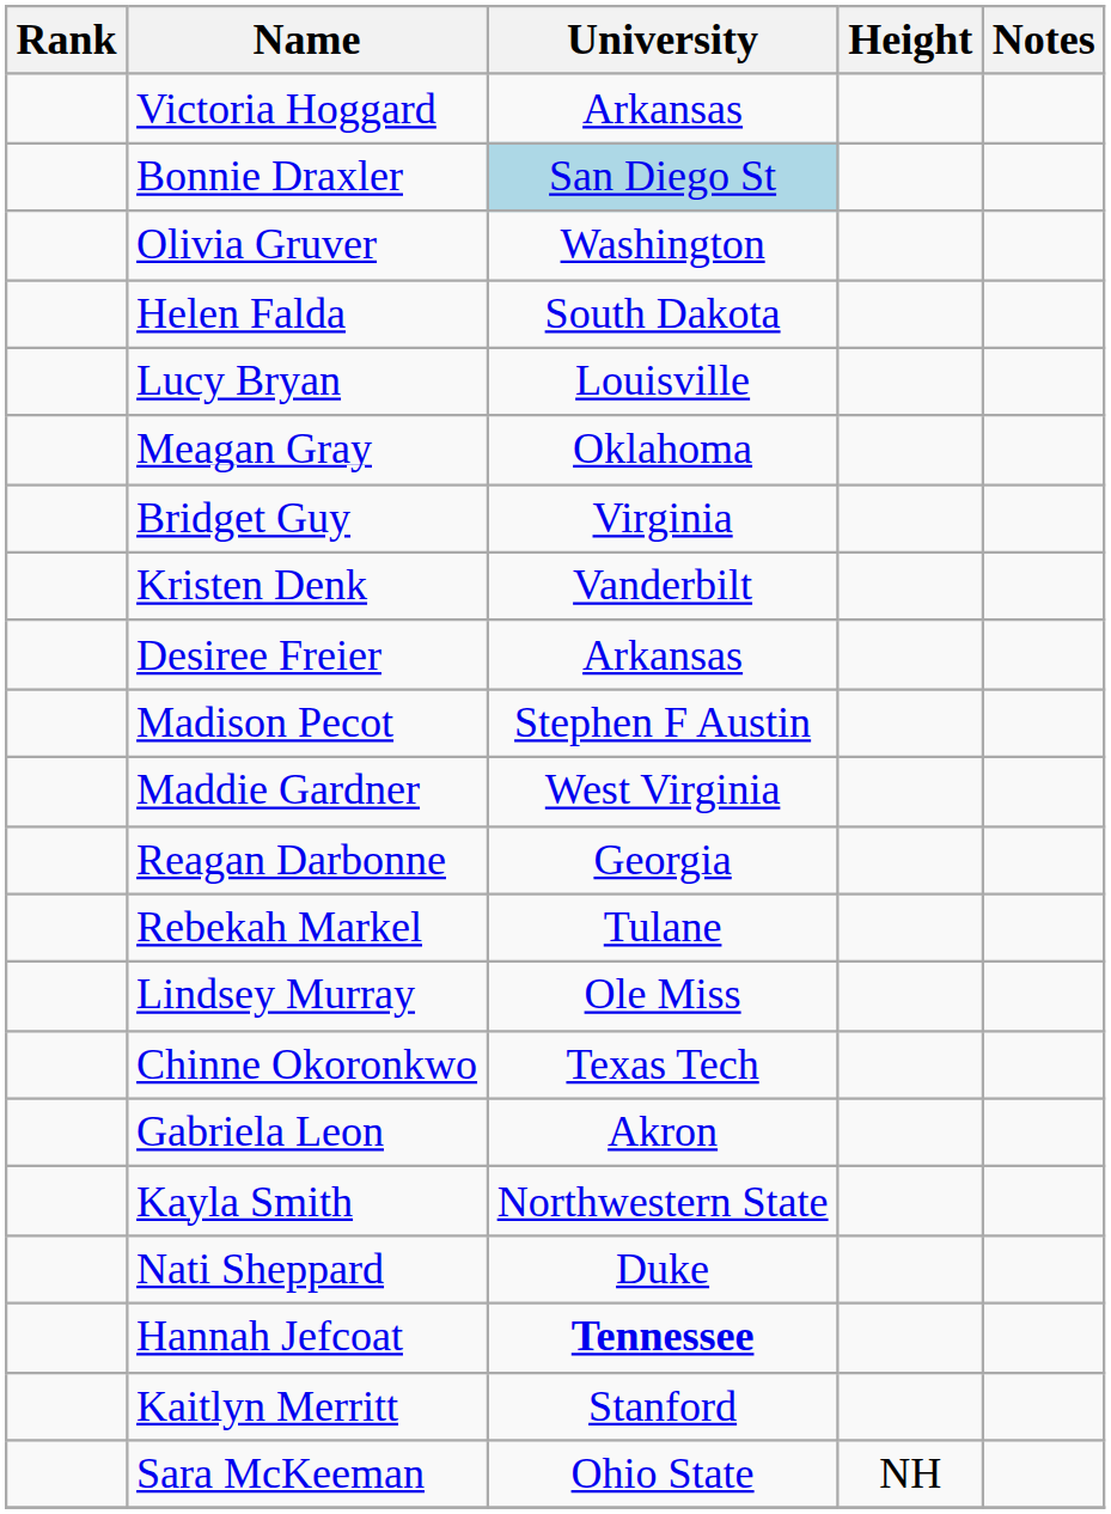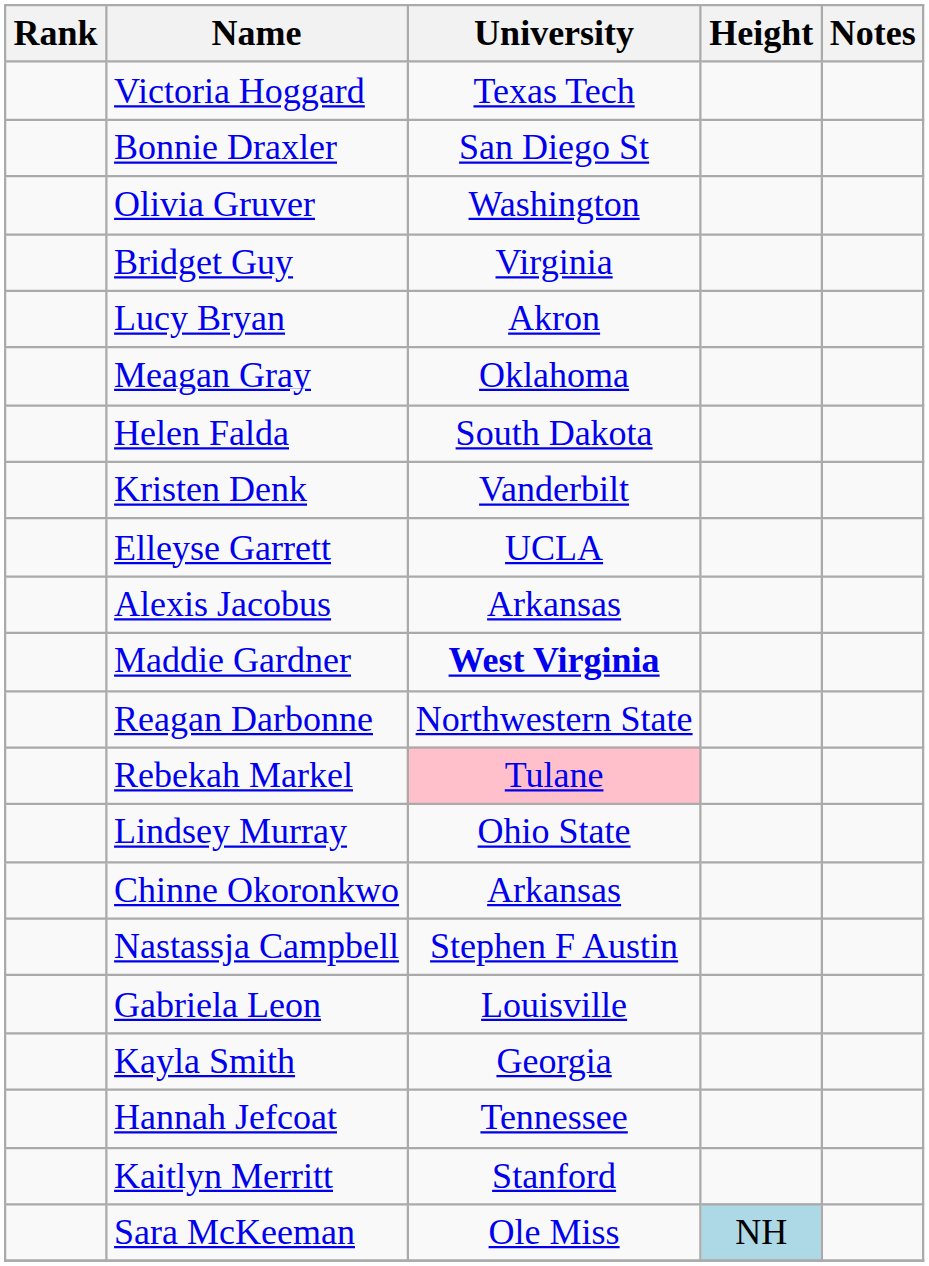 <table class="wikitable sortable" style="text-align:center">
 <tr>
 <th>Rank</th>
 <th>Name</th>
 <th>University</th>
 <th>Height</th>
 <th>Notes</th>
 </tr>
 <tr>
 <td></td>
 <td align=left> <a href='#'>Victoria Hoggard</a></td>
-<td><a href='#'>Arkansas</a></td>
+<td><a href='#'>Texas Tech</a></td>
 <td></td>
 <td></td>
 </tr>
 <tr>
 <td></td>
 <td align=left> <a href='#'>Bonnie Draxler</a></td>
-<td style="background: lightblue;"><a href='#'>San Diego St</a></td>
+<td><a href='#'>San Diego St</a></td>
 <td></td>
 <td></td>
 </tr>
 <tr>
 <td></td>
 <td align=left> <a href='#'>Olivia Gruver</a></td>
 <td><a href='#'>Washington</a></td>
 <td></td>
 <td></td>
 </tr>
 <tr>
 <td></td>
-<td align=left> <a href='#'>Helen Falda</a></td>
-<td><a href='#'>South Dakota</a></td>
+<td align=left> <a href='#'>Bridget Guy</a></td>
+<td><a href='#'>Virginia</a></td>
 <td></td>
 <td></td>
 </tr>
 <tr>
 <td></td>
 <td align=left> <a href='#'>Lucy Bryan</a></td>
-<td><a href='#'>Louisville</a></td>
+<td><a href='#'>Akron</a></td>
 <td></td>
 <td></td>
 </tr>
 <tr>
 <td></td>
 <td align=left> <a href='#'>Meagan Gray</a></td>
 <td><a href='#'>Oklahoma</a></td>
 <td></td>
 <td></td>
 </tr>
 <tr>
 <td></td>
-<td align=left> <a href='#'>Bridget Guy</a></td>
-<td><a href='#'>Virginia</a></td>
+<td align=left> <a href='#'>Helen Falda</a></td>
+<td><a href='#'>South Dakota</a></td>
 <td></td>
 <td></td>
 </tr>
 <tr>
 <td></td>
 <td align=left> <a href='#'>Kristen Denk</a></td>
 <td><a href='#'>Vanderbilt</a></td>
 <td></td>
 <td></td>
 </tr>
 <tr>
 <td></td>
-<td align=left> <a href='#'>Desiree Freier</a></td>
+<td align=left> <a href='#'>Elleyse Garrett</a></td>
+<td><a href='#'>UCLA</a></td>
+<td></td>
+<td></td>
+</tr>
+<tr>
+<td></td>
+<td align=left> <a href='#'>Alexis Jacobus</a></td>
 <td><a href='#'>Arkansas</a></td>
 <td></td>
 <td></td>
 </tr>
 <tr>
 <td></td>
-<td align=left> <a href='#'>Madison Pecot</a></td>
+<td align=left> <a href='#'>Maddie Gardner</a></td>
+<td><strong><a href='#'>West Virginia</a></strong></td>
+<td></td>
+<td></td>
+</tr>
+<tr>
+<td></td>
+<td align=left> <a href='#'>Reagan Darbonne</a></td>
+<td><a href='#'>Northwestern State</a></td>
+<td></td>
+<td></td>
+</tr>
+<tr>
+<td></td>
+<td align=left> <a href='#'>Rebekah Markel</a></td>
+<td style="background: pink;"><a href='#'>Tulane</a></td>
+<td></td>
+<td></td>
+</tr>
+<tr>
+<td></td>
+<td align=left> <a href='#'>Lindsey Murray</a></td>
+<td><a href='#'>Ohio State</a></td>
+<td></td>
+<td></td>
+</tr>
+<tr>
+<td></td>
+<td align=left> <a href='#'>Chinne Okoronkwo</a></td>
+<td><a href='#'>Arkansas</a></td>
+<td></td>
+<td></td>
+</tr>
+<tr>
+<td></td>
+<td align=left> <a href='#'>Nastassja Campbell</a></td>
 <td><a href='#'>Stephen F Austin</a></td>
 <td></td>
 <td></td>
 </tr>
 <tr>
 <td></td>
-<td align=left> <a href='#'>Maddie Gardner</a></td>
-<td><a href='#'>West Virginia</a></td>
+<td align=left> <a href='#'>Gabriela Leon</a></td>
+<td><a href='#'>Louisville</a></td>
 <td></td>
 <td></td>
 </tr>
 <tr>
 <td></td>
-<td align=left> <a href='#'>Reagan Darbonne</a></td>
+<td align=left> <a href='#'>Kayla Smith</a></td>
 <td><a href='#'>Georgia</a></td>
 <td></td>
 <td></td>
 </tr>
 <tr>
 <td></td>
-<td align=left> <a href='#'>Rebekah Markel</a></td>
-<td><a href='#'>Tulane</a></td>
-<td></td>
-<td></td>
-</tr>
-<tr>
-<td></td>
-<td align=left> <a href='#'>Lindsey Murray</a></td>
-<td><a href='#'>Ole Miss</a></td>
-<td></td>
-<td></td>
-</tr>
-<tr>
-<td></td>
-<td align=left> <a href='#'>Chinne Okoronkwo</a></td>
-<td><a href='#'>Texas Tech</a></td>
-<td></td>
-<td></td>
-</tr>
-<tr>
-<td></td>
-<td align=left> <a href='#'>Gabriela Leon</a></td>
-<td><a href='#'>Akron</a></td>
-<td></td>
-<td></td>
-</tr>
-<tr>
-<td></td>
-<td align=left> <a href='#'>Kayla Smith</a></td>
-<td><a href='#'>Northwestern State</a></td>
-<td></td>
-<td></td>
-</tr>
-<tr>
-<td></td>
-<td align=left> <a href='#'>Nati Sheppard</a></td>
-<td><a href='#'>Duke</a></td>
-<td></td>
-<td></td>
-</tr>
-<tr>
-<td></td>
 <td align=left> <a href='#'>Hannah Jefcoat</a></td>
-<td><strong><a href='#'>Tennessee</a></strong></td>
+<td><a href='#'>Tennessee</a></td>
 <td></td>
 <td></td>
 </tr>
 <tr>
 <td></td>
 <td align=left> <a href='#'>Kaitlyn Merritt</a></td>
 <td><a href='#'>Stanford</a></td>
 <td></td>
 <td></td>
 </tr>
 <tr>
 <td></td>
 <td align=left> <a href='#'>Sara McKeeman</a></td>
-<td><a href='#'>Ohio State</a></td>
-<td>NH</td>
+<td><a href='#'>Ole Miss</a></td>
+<td style="background: lightblue;">NH</td>
 <td></td>
 </tr>
 <tr>
 </tr>
 </table>
